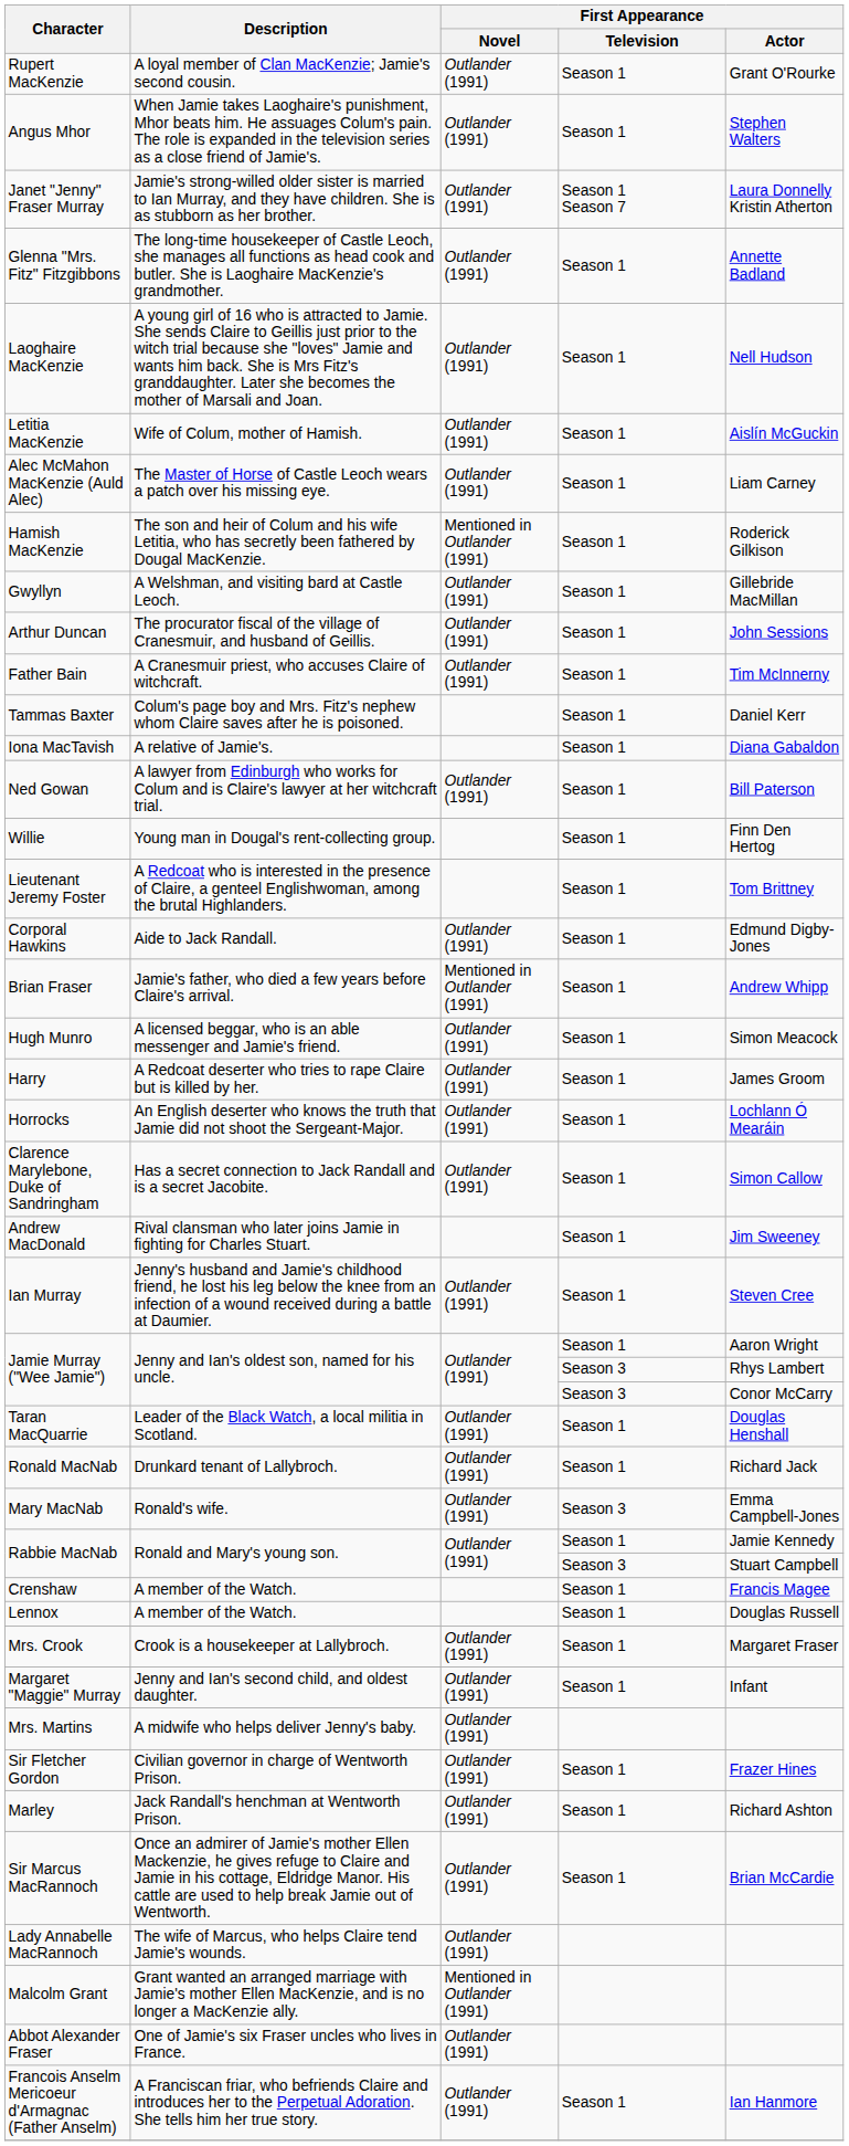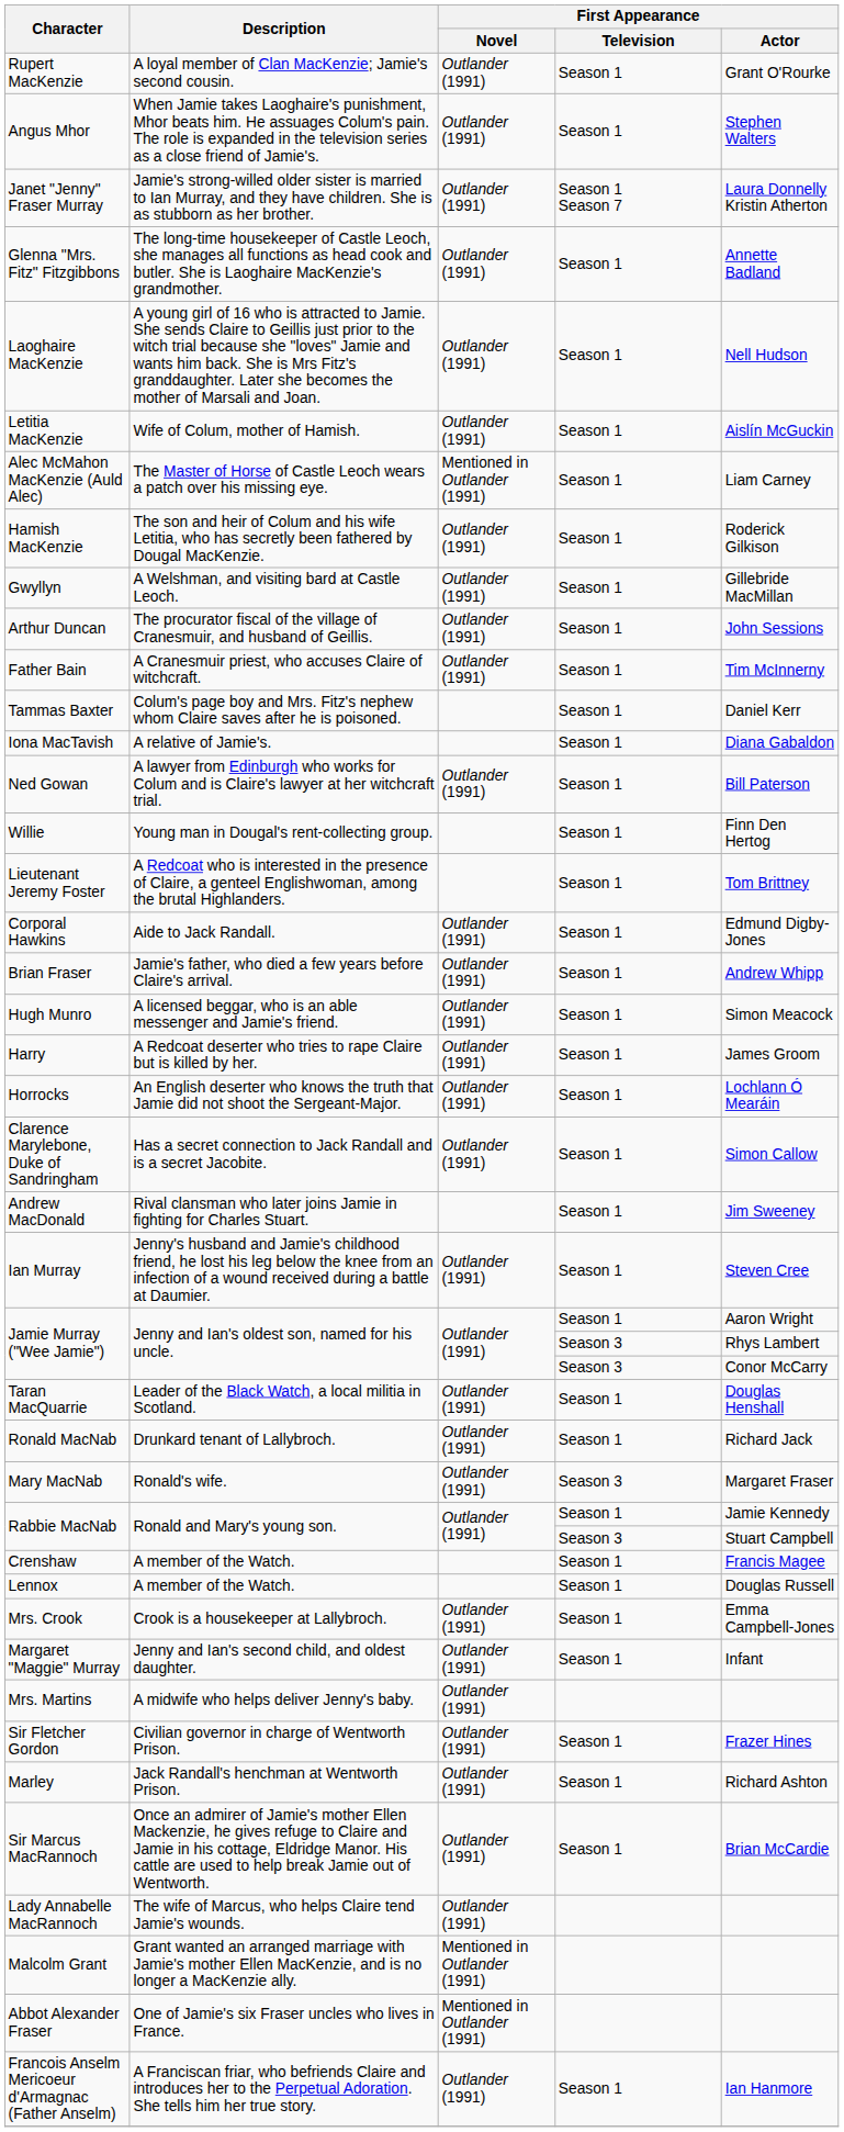 <table class="wikitable plainrowheaders" width="100%">
 <tr>
 <th rowspan="2" style="width:15%;">Character</th>
 <th rowspan="2" class="unsortable">Description</th>
 <th colspan="3">First Appearance</th>
 </tr>
 <tr>
 <th style="width:14%;">Novel</th>
 <th style="width:20%;">Television</th>
 <th style="width:14%;">Actor</th>
 </tr>
 <tr>
 <td>Rupert MacKenzie</td>
 <td>A loyal member of <a href='#'>Clan MacKenzie</a>; Jamie's second cousin.</td>
 <td><em>Outlander</em> (1991)</td>
 <td>Season 1 </td>
 <td>Grant O'Rourke</td>
 </tr>
 <tr>
 <td>Angus Mhor</td>
 <td>When Jamie takes Laoghaire's punishment, Mhor beats him. He assuages Colum's pain. The role is expanded in the television series as a close friend of Jamie's.</td>
 <td><em>Outlander</em> (1991)</td>
 <td>Season 1 </td>
 <td><a href='#'>Stephen Walters</a></td>
 </tr>
 <tr>
 <td>Janet "Jenny" Fraser Murray</td>
 <td>Jamie's strong-willed older sister is married to Ian Murray, and they have children. She is as stubborn as her brother.</td>
 <td><em>Outlander</em> (1991)</td>
 <td>Season 1 <br>Season 7 </td>
 <td><a href='#'>Laura Donnelly</a><br>Kristin Atherton</td>
 </tr>
 <tr>
 <td>Glenna "Mrs. Fitz" Fitzgibbons</td>
 <td>The long-time housekeeper of Castle Leoch, she manages all functions as head cook and butler. She is Laoghaire MacKenzie's grandmother.</td>
 <td><em>Outlander</em> (1991)</td>
 <td>Season 1 </td>
 <td><a href='#'>Annette Badland</a></td>
 </tr>
 <tr>
 <td>Laoghaire MacKenzie</td>
 <td>A young girl of 16 who is attracted to Jamie. She sends Claire to Geillis just prior to the witch trial because she "loves" Jamie and wants him back. She is Mrs Fitz's granddaughter. Later she becomes the mother of Marsali and Joan.</td>
 <td><em>Outlander</em> (1991)</td>
 <td>Season 1 </td>
 <td><a href='#'>Nell Hudson</a></td>
 </tr>
 <tr>
 <td>Letitia MacKenzie</td>
 <td>Wife of Colum, mother of Hamish.</td>
 <td><em>Outlander</em> (1991)</td>
 <td>Season 1 </td>
 <td><a href='#'>Aislín McGuckin</a></td>
 </tr>
 <tr>
 <td>Alec McMahon MacKenzie (Auld Alec)</td>
 <td>The <a href='#'>Master of Horse</a> of Castle Leoch wears a patch over his missing eye.</td>
-<td><em>Outlander</em> (1991)</td>
+<td>Mentioned in <em>Outlander</em> (1991)</td>
 <td>Season 1 </td>
 <td>Liam Carney</td>
 </tr>
 <tr>
 <td>Hamish MacKenzie</td>
 <td>The son and heir of Colum and his wife Letitia, who has secretly been fathered by Dougal MacKenzie.</td>
-<td>Mentioned in <em>Outlander</em> (1991)</td>
+<td><em>Outlander</em> (1991)</td>
 <td>Season 1 </td>
 <td>Roderick Gilkison</td>
 </tr>
 <tr>
 <td>Gwyllyn</td>
 <td>A Welshman, and visiting bard at Castle Leoch.</td>
 <td><em>Outlander</em> (1991)</td>
 <td>Season 1 </td>
 <td>Gillebride MacMillan</td>
 </tr>
 <tr>
 <td>Arthur Duncan</td>
 <td>The procurator fiscal of the village of Cranesmuir, and husband of Geillis.</td>
 <td><em>Outlander</em> (1991)</td>
 <td>Season 1 </td>
 <td><a href='#'>John Sessions</a></td>
 </tr>
 <tr>
 <td>Father Bain</td>
 <td>A Cranesmuir priest, who accuses Claire of witchcraft.</td>
 <td><em>Outlander</em> (1991)</td>
 <td>Season 1 </td>
 <td><a href='#'>Tim McInnerny</a></td>
 </tr>
 <tr>
 <td>Tammas Baxter</td>
 <td>Colum's page boy and Mrs. Fitz's nephew whom Claire saves after he is poisoned.</td>
 <td></td>
 <td>Season 1 </td>
 <td>Daniel Kerr</td>
 </tr>
 <tr>
 <td>Iona MacTavish</td>
 <td>A relative of Jamie's.</td>
 <td></td>
 <td>Season 1 </td>
 <td><a href='#'>Diana Gabaldon</a></td>
 </tr>
 <tr>
 <td>Ned Gowan</td>
 <td>A lawyer from <a href='#'>Edinburgh</a> who works for Colum and is Claire's lawyer at her witchcraft trial.</td>
 <td><em>Outlander</em> (1991)</td>
 <td>Season 1 </td>
 <td><a href='#'>Bill Paterson</a></td>
 </tr>
 <tr>
 <td>Willie</td>
 <td>Young man in Dougal's rent-collecting group.</td>
 <td></td>
 <td>Season 1 </td>
 <td>Finn Den Hertog</td>
 </tr>
 <tr>
 <td>Lieutenant Jeremy Foster</td>
 <td>A <a href='#'>Redcoat</a> who is interested in the presence of Claire, a genteel Englishwoman, among the brutal Highlanders.</td>
 <td></td>
 <td>Season 1 </td>
 <td><a href='#'>Tom Brittney</a></td>
 </tr>
 <tr>
 <td>Corporal Hawkins</td>
 <td>Aide to Jack Randall.</td>
 <td><em>Outlander</em> (1991)</td>
 <td>Season 1 </td>
 <td>Edmund Digby-Jones</td>
 </tr>
 <tr>
 <td>Brian Fraser</td>
 <td>Jamie's father, who died a few years before Claire's arrival.</td>
-<td>Mentioned in <em>Outlander</em> (1991)</td>
+<td><em>Outlander</em> (1991)</td>
 <td>Season 1 </td>
 <td><a href='#'>Andrew Whipp</a></td>
 </tr>
 <tr>
 <td>Hugh Munro</td>
 <td>A licensed beggar, who is an able messenger and Jamie's friend.</td>
 <td><em>Outlander</em> (1991)</td>
 <td>Season 1 </td>
 <td>Simon Meacock</td>
 </tr>
 <tr>
 <td>Harry</td>
 <td>A Redcoat deserter who tries to rape Claire but is killed by her.</td>
 <td><em>Outlander</em> (1991)</td>
 <td>Season 1 </td>
 <td>James Groom</td>
 </tr>
 <tr>
 <td>Horrocks</td>
 <td>An English deserter who knows the truth that Jamie did not shoot the Sergeant-Major.</td>
 <td><em>Outlander</em> (1991)</td>
 <td>Season 1 </td>
 <td><a href='#'>Lochlann Ó Mearáin</a></td>
 </tr>
 <tr>
 <td>Clarence Marylebone, Duke of Sandringham</td>
 <td>Has a secret connection to Jack Randall and is a secret Jacobite.</td>
 <td><em>Outlander</em> (1991)</td>
 <td>Season 1 </td>
 <td><a href='#'>Simon Callow</a></td>
 </tr>
 <tr>
 <td>Andrew MacDonald</td>
 <td>Rival clansman who later joins Jamie in fighting for Charles Stuart.</td>
 <td></td>
 <td>Season 1 </td>
 <td><a href='#'>Jim Sweeney</a></td>
 </tr>
 <tr>
 <td>Ian Murray</td>
 <td>Jenny's husband and Jamie's childhood friend, he lost his leg below the knee from an infection of a wound received during a battle at Daumier.</td>
 <td><em>Outlander</em> (1991)</td>
 <td>Season 1 </td>
 <td><a href='#'>Steven Cree</a></td>
 </tr>
 <tr>
 <td rowspan="3">Jamie Murray ("Wee Jamie")</td>
 <td rowspan="3">Jenny and Ian's oldest son, named for his uncle.</td>
 <td rowspan="3"><em>Outlander</em> (1991)</td>
 <td>Season 1 </td>
 <td>Aaron Wright </td>
 </tr>
 <tr>
 <td>Season 3 </td>
 <td>Rhys Lambert</td>
 </tr>
 <tr>
 <td>Season 3 </td>
 <td>Conor McCarry</td>
 </tr>
 <tr>
 <td>Taran MacQuarrie</td>
 <td>Leader of the <a href='#'>Black Watch</a>, a local militia in Scotland.</td>
 <td><em>Outlander</em> (1991)</td>
 <td>Season 1 </td>
 <td><a href='#'>Douglas Henshall</a></td>
 </tr>
 <tr>
 <td>Ronald MacNab</td>
 <td>Drunkard tenant of Lallybroch.</td>
 <td><em>Outlander</em> (1991)</td>
 <td>Season 1 </td>
 <td>Richard Jack</td>
 </tr>
 <tr>
 <td>Mary MacNab</td>
 <td>Ronald's wife.</td>
 <td><em>Outlander</em> (1991)</td>
 <td>Season 3 </td>
-<td>Emma Campbell-Jones</td>
+<td>Margaret Fraser</td>
 </tr>
 <tr>
 <td rowspan="2">Rabbie MacNab</td>
 <td rowspan="2">Ronald and Mary's young son.</td>
 <td rowspan="2"><em>Outlander</em> (1991)</td>
 <td>Season 1 </td>
 <td>Jamie Kennedy </td>
 </tr>
 <tr>
 <td>Season 3 </td>
 <td>Stuart Campbell</td>
 </tr>
 <tr>
 <td>Crenshaw</td>
 <td>A member of the Watch.</td>
 <td></td>
 <td>Season 1 </td>
 <td><a href='#'>Francis Magee</a></td>
 </tr>
 <tr>
 <td>Lennox</td>
 <td>A member of the Watch.</td>
 <td></td>
 <td>Season 1 </td>
 <td>Douglas Russell</td>
 </tr>
 <tr>
 <td>Mrs. Crook</td>
 <td>Crook is a housekeeper at Lallybroch.</td>
 <td><em>Outlander</em> (1991)</td>
 <td>Season 1 </td>
-<td>Margaret Fraser</td>
+<td>Emma Campbell-Jones</td>
 </tr>
 <tr>
 <td>Margaret "Maggie" Murray</td>
 <td>Jenny and Ian's second child, and oldest daughter.</td>
 <td><em>Outlander</em> (1991)</td>
 <td>Season 1 </td>
 <td>Infant</td>
 </tr>
 <tr>
 <td>Mrs. Martins</td>
 <td>A midwife who helps deliver Jenny's baby.</td>
 <td><em>Outlander</em> (1991)</td>
 <td></td>
 <td></td>
 </tr>
 <tr>
 <td>Sir Fletcher Gordon</td>
 <td>Civilian governor in charge of Wentworth Prison.</td>
 <td><em>Outlander</em> (1991)</td>
 <td>Season 1 </td>
 <td><a href='#'>Frazer Hines</a></td>
 </tr>
 <tr>
 <td>Marley</td>
 <td>Jack Randall's henchman at Wentworth Prison.</td>
 <td><em>Outlander</em> (1991)</td>
 <td>Season 1 </td>
 <td>Richard Ashton</td>
 </tr>
 <tr>
 <td>Sir Marcus MacRannoch</td>
 <td>Once an admirer of Jamie's mother Ellen Mackenzie, he gives refuge to Claire and Jamie in his cottage, Eldridge Manor. His cattle are used to help break Jamie out of Wentworth.</td>
 <td><em>Outlander</em> (1991)</td>
 <td>Season 1 </td>
 <td><a href='#'>Brian McCardie</a></td>
 </tr>
 <tr>
 <td>Lady Annabelle MacRannoch</td>
 <td>The wife of Marcus, who helps Claire tend Jamie's wounds.</td>
 <td><em>Outlander</em> (1991)</td>
 <td></td>
 <td></td>
 </tr>
 <tr>
 <td>Malcolm Grant</td>
 <td>Grant wanted an arranged marriage with Jamie's mother Ellen MacKenzie, and is no longer a MacKenzie ally.</td>
 <td>Mentioned in <em>Outlander</em> (1991)</td>
 <td></td>
 <td></td>
 </tr>
 <tr>
 <td>Abbot Alexander Fraser</td>
 <td>One of Jamie's six Fraser uncles who lives in France.</td>
-<td><em>Outlander</em> (1991)</td>
+<td>Mentioned in <em>Outlander</em> (1991)</td>
 <td></td>
 <td></td>
 </tr>
 <tr>
 <td>Francois Anselm Mericoeur d'Armagnac (Father Anselm)</td>
 <td>A Franciscan friar, who befriends Claire and introduces her to the <a href='#'>Perpetual Adoration</a>. She tells him her true story.</td>
 <td><em>Outlander</em> (1991)</td>
 <td>Season 1 </td>
 <td><a href='#'>Ian Hanmore</a></td>
 </tr>
 <tr>
 </tr>
 </table>
